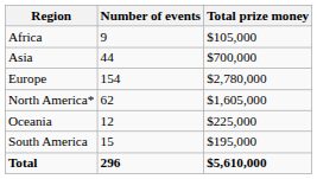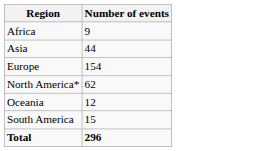 <table class="wikitable">
 <tr>
 <th>Region</th>
 <th>Number of events</th>
-<th>Total prize money</th>
 </tr>
 <tr>
 <td>Africa</td>
 <td>9</td>
-<td>$105,000</td>
 </tr>
 <tr>
 <td>Asia</td>
 <td>44</td>
-<td>$700,000</td>
 </tr>
 <tr>
 <td>Europe</td>
 <td>154</td>
-<td>$2,780,000</td>
 </tr>
 <tr>
 <td>North America*</td>
 <td>62</td>
-<td>$1,605,000</td>
 </tr>
 <tr>
 <td>Oceania</td>
 <td>12</td>
-<td>$225,000</td>
 </tr>
 <tr>
 <td>South America</td>
 <td>15</td>
-<td>$195,000</td>
 </tr>
 <tr>
 <td><strong>Total</strong></td>
 <td><strong>296</strong></td>
-<td><strong>$5,610,000</strong></td>
 </tr>
 </table>
